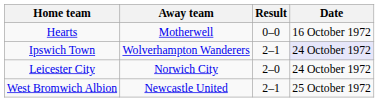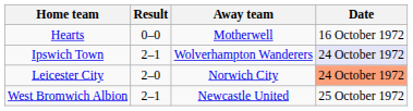 <table class="wikitable" style="text-align: center">
 <tr>
 <th>Home team</th>
+<th>Result</th>
 <th>Away team</th>
-<th>Result</th>
 <th>Date</th>
 </tr>
 <tr>
 <td><a href='#'>Hearts</a></td>
+<td>0–0</td>
 <td><a href='#'>Motherwell</a></td>
-<td>0–0</td>
 <td>16 October 1972</td>
 </tr>
 <tr>
 <td><a href='#'>Ipswich Town</a></td>
+<td>2–1</td>
 <td><a href='#'>Wolverhampton Wanderers</a></td>
-<td>2–1</td>
 <td style="background: lavender;">24 October 1972</td>
 </tr>
 <tr>
 <td><a href='#'>Leicester City</a></td>
+<td>2–0</td>
 <td><a href='#'>Norwich City</a></td>
-<td>2–0</td>
-<td>24 October 1972</td>
+<td style="background: lightsalmon;">24 October 1972</td>
 </tr>
 <tr>
 <td><a href='#'>West Bromwich Albion</a></td>
+<td>2–1</td>
 <td><a href='#'>Newcastle United</a></td>
-<td>2–1</td>
 <td>25 October 1972</td>
 </tr>
 </table>
